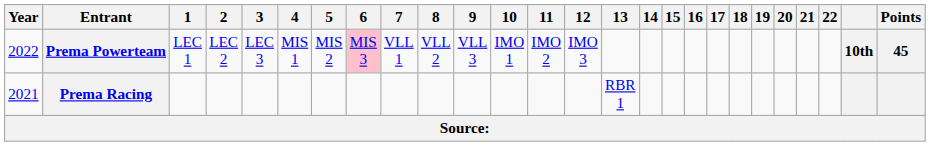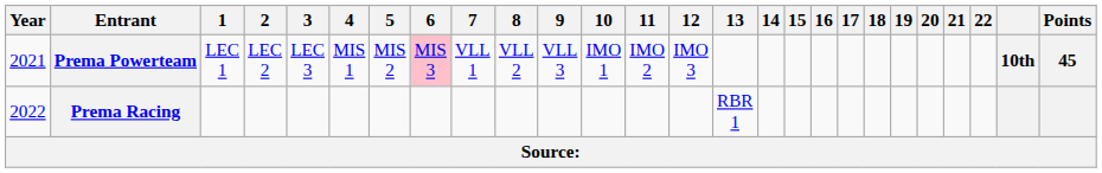 <table class="wikitable" style="text-align:center; font-size:85%;">
 <tr>
 <th>Year</th>
 <th>Entrant</th>
 <th>1</th>
 <th>2</th>
 <th>3</th>
 <th>4</th>
 <th>5</th>
 <th>6</th>
 <th>7</th>
 <th>8</th>
 <th>9</th>
 <th>10</th>
 <th>11</th>
 <th>12</th>
 <th>13</th>
 <th>14</th>
 <th>15</th>
 <th>16</th>
 <th>17</th>
 <th>18</th>
 <th>19</th>
 <th>20</th>
 <th>21</th>
 <th>22</th>
 <th></th>
 <th>Points</th>
 </tr>
 <tr>
-<td id=2021R><a href='#'>2022</a></td>
+<td id=2021R><a href='#'>2021</a></td>
 <th nowrap><a href='#'>Prema Powerteam</a></th>
 <td><a href='#'>LEC<br>1</a></td>
 <td><a href='#'>LEC<br>2</a></td>
 <td><a href='#'>LEC<br>3</a></td>
 <td><a href='#'>MIS<br>1</a></td>
 <td><a href='#'>MIS<br>2</a></td>
 <td style="background: pink;"><a href='#'>MIS<br>3</a></td>
 <td><a href='#'>VLL<br>1</a></td>
 <td><a href='#'>VLL<br>2</a></td>
 <td><a href='#'>VLL<br>3</a></td>
 <td><a href='#'>IMO<br>1</a></td>
 <td><a href='#'>IMO<br>2</a></td>
 <td><a href='#'>IMO<br>3</a></td>
 <td></td>
 <td></td>
 <td></td>
 <td></td>
 <td></td>
 <td></td>
 <td></td>
 <td></td>
 <td></td>
 <td></td>
 <th>10th</th>
 <th>45</th>
 </tr>
 <tr>
-<td id=2022F><a href='#'>2021</a></td>
+<td id=2022F><a href='#'>2022</a></td>
 <th nowrap><a href='#'>Prema Racing</a></th>
 <td></td>
 <td></td>
 <td></td>
 <td></td>
 <td></td>
 <td></td>
 <td></td>
 <td></td>
 <td></td>
 <td></td>
 <td></td>
 <td></td>
 <td><a href='#'>RBR<br>1</a></td>
 <td></td>
 <td></td>
 <td></td>
 <td></td>
 <td></td>
 <td></td>
 <td></td>
 <td></td>
 <td></td>
 <th></th>
 <th></th>
 </tr>
 <tr>
 <th colspan="100">Source:</th>
 </tr>
 </table>
